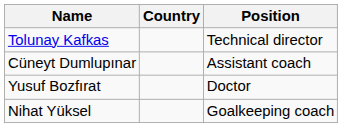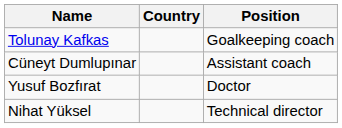 <table class="wikitable">
 <tr>
 <th>Name</th>
 <th>Country</th>
 <th>Position</th>
 </tr>
 <tr>
 <td><a href='#'>Tolunay Kafkas</a></td>
 <td></td>
-<td>Technical director</td>
+<td>Goalkeeping coach</td>
 </tr>
 <tr>
 <td>Cüneyt Dumlupınar</td>
 <td></td>
 <td>Assistant coach</td>
 </tr>
 <tr>
 <td>Yusuf Bozfırat</td>
 <td></td>
 <td>Doctor</td>
 </tr>
 <tr>
 <td>Nihat Yüksel</td>
 <td></td>
-<td>Goalkeeping coach</td>
+<td>Technical director</td>
 </tr>
 </table>
